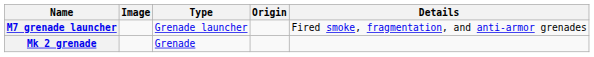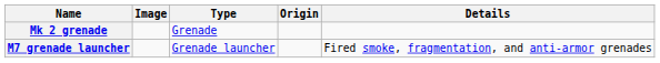 <table class="wikitable sortable">
 <tr>
 <th scope="col">Name</th>
 <th scope="col" class="unsortable">Image</th>
 <th scope="col">Type</th>
 <th scope="col">Origin</th>
 <th scope="col" class="unsortable">Details</th>
 </tr>
 <tr>
+<th scope="row"><a href='#'>Mk 2 grenade</a></th>
+<td></td>
+<td><a href='#'>Grenade</a></td>
+<td></td>
+<td></td>
+</tr>
+<tr>
 <th scope="row"><a href='#'>M7 grenade launcher</a></th>
 <td></td>
 <td><a href='#'>Grenade launcher</a></td>
 <td></td>
 <td>Fired <a href='#'>smoke</a>, <a href='#'>fragmentation</a>, and <a href='#'>anti-armor</a> grenades</td>
 </tr>
-<tr>
-<th scope="row"><a href='#'>Mk 2 grenade</a></th>
-<td></td>
-<td><a href='#'>Grenade</a></td>
-<td></td>
-<td></td>
-</tr>
 </table>
